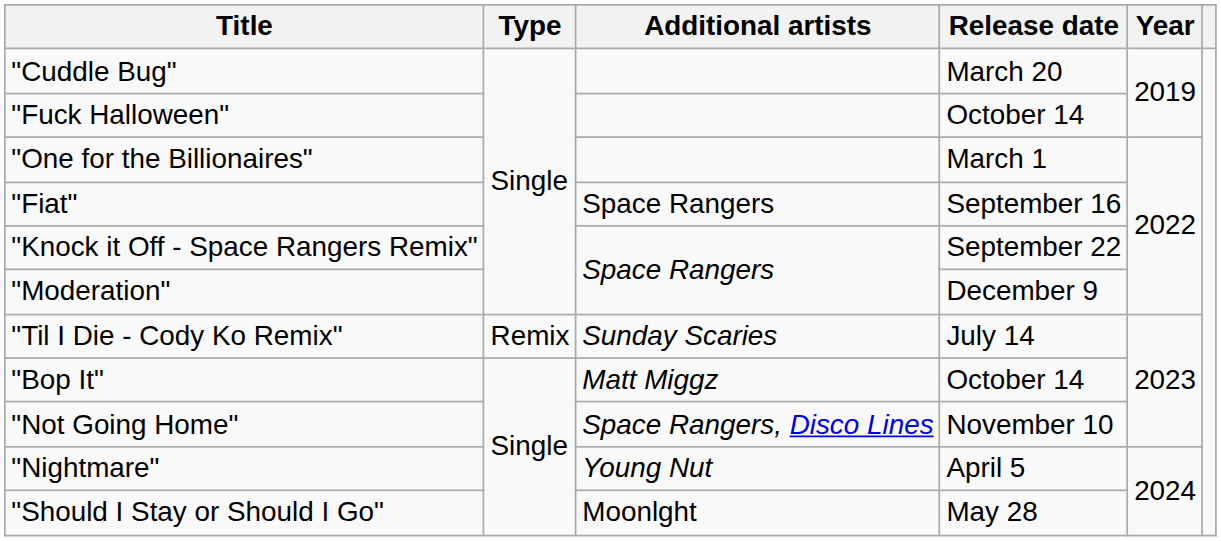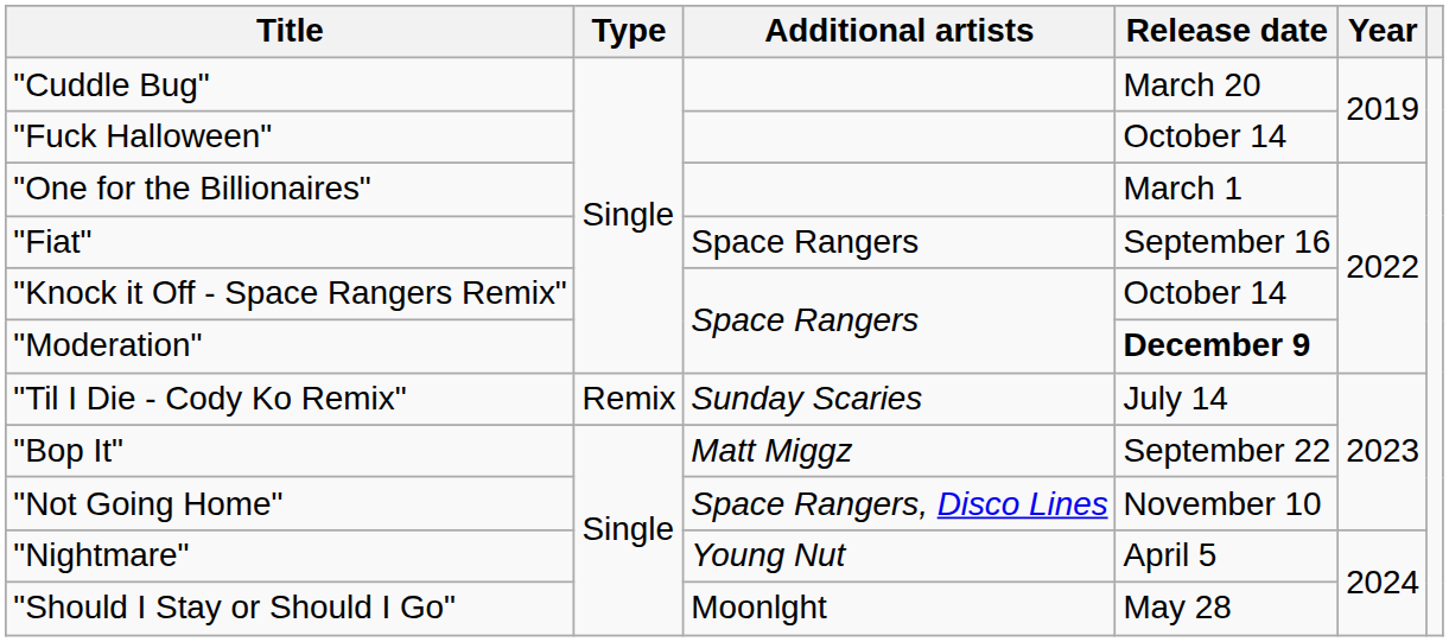 <table class="wikitable">
 <tr>
 <th>Title</th>
 <th>Type</th>
 <th>Additional artists</th>
 <th>Release date</th>
 <th>Year</th>
 <th></th>
 </tr>
 <tr>
 <td>"Cuddle Bug"</td>
 <td rowspan="6">Single</td>
 <td></td>
 <td>March 20</td>
 <td rowspan="2">2019</td>
 <td rowspan="11"></td>
 </tr>
 <tr>
 <td>"Fuck Halloween"</td>
 <td></td>
 <td>October 14</td>
 </tr>
 <tr>
 <td>"One for the Billionaires"</td>
 <td></td>
 <td>March 1</td>
 <td rowspan="4">2022</td>
 </tr>
 <tr>
 <td>"Fiat"</td>
 <td>Space Rangers</td>
 <td>September 16</td>
 </tr>
 <tr>
 <td>"Knock it Off - Space Rangers Remix"</td>
 <td rowspan="2"><em>Space Rangers</em></td>
-<td>September 22</td>
+<td>October 14</td>
 </tr>
 <tr>
 <td>"Moderation"</td>
-<td>December 9</td>
+<td><strong>December 9</strong></td>
 </tr>
 <tr>
 <td>"Til I Die - Cody Ko Remix"</td>
 <td>Remix</td>
 <td><em>Sunday Scaries</em></td>
 <td>July 14</td>
 <td rowspan="3">2023</td>
 </tr>
 <tr>
 <td>"Bop It"</td>
 <td rowspan="4">Single</td>
 <td><em>Matt Miggz</em></td>
-<td>October 14</td>
+<td>September 22</td>
 </tr>
 <tr>
 <td>"Not Going Home"</td>
 <td><em>Space Rangers, <a href='#'>Disco Lines</a></em></td>
 <td>November 10</td>
 </tr>
 <tr>
 <td>"Nightmare"</td>
 <td><em>Young Nut</em></td>
 <td>April 5</td>
 <td rowspan="2">2024</td>
 </tr>
 <tr>
 <td>"Should I Stay or Should I Go"</td>
 <td>Moonlght</td>
 <td>May 28</td>
 </tr>
 </table>
